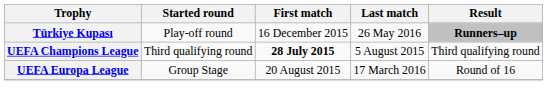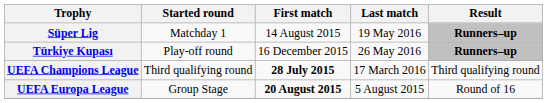 <table class="wikitable">
 <tr>
 <th>Trophy</th>
 <th>Started round</th>
 <th>First match</th>
 <th>Last match</th>
 <th>Result</th>
+</tr>
+<tr>
+<th><a href='#'>Süper Lig</a></th>
+<td align="center">Matchday 1</td>
+<td align="center">14 August 2015</td>
+<td align="center">19 May 2016</td>
+<td style="text-align:center;" bgcolor="silver"><strong>Runners–up</strong></td>
 </tr>
 <tr>
 <th><a href='#'>Türkiye Kupası</a></th>
 <td align="center">Play-off round</td>
 <td align="center">16 December 2015</td>
 <td align="center">26 May 2016</td>
 <td style="text-align:center;" bgcolor="silver"><strong>Runners–up</strong></td>
 </tr>
 <tr>
 <th><a href='#'>UEFA Champions League</a></th>
 <td align="center">Third qualifying round</td>
 <td align="center"><strong>28 July 2015</strong></td>
-<td align="center">5 August 2015</td>
+<td align="center">17 March 2016</td>
 <td align="center">Third qualifying round</td>
 </tr>
 <tr>
 <th><a href='#'>UEFA Europa League</a></th>
 <td align="center">Group Stage</td>
-<td align="center">20 August 2015</td>
-<td align="center">17 March 2016</td>
+<td align="center"><strong>20 August 2015</strong></td>
+<td align="center">5 August 2015</td>
 <td align="center">Round of 16</td>
 </tr>
 <tr>
 </tr>
 </table>
